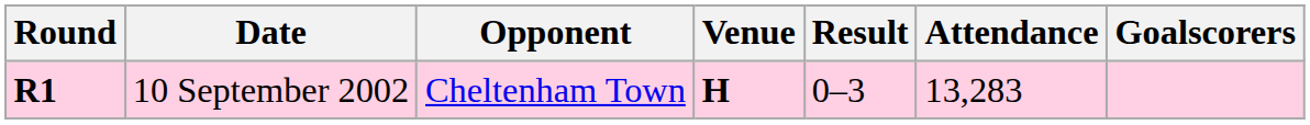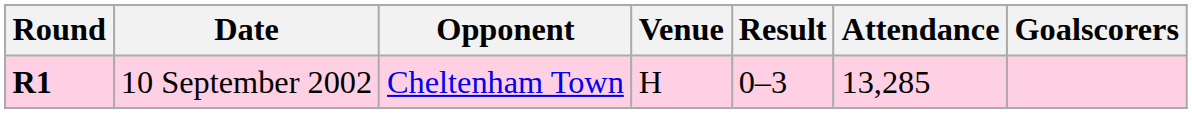 <table class="wikitable">
 <tr>
 <th>Round</th>
 <th>Date</th>
 <th>Opponent</th>
 <th>Venue</th>
 <th>Result</th>
 <th>Attendance</th>
 <th>Goalscorers</th>
 </tr>
 <tr style="background-color: #ffd0e3;">
 <td><strong>R1</strong></td>
 <td>10 September 2002</td>
 <td><a href='#'>Cheltenham Town</a></td>
-<td><strong>H</strong></td>
+<td>H</td>
 <td>0–3</td>
-<td>13,283</td>
+<td>13,285</td>
 <td></td>
 </tr>
 </table>
